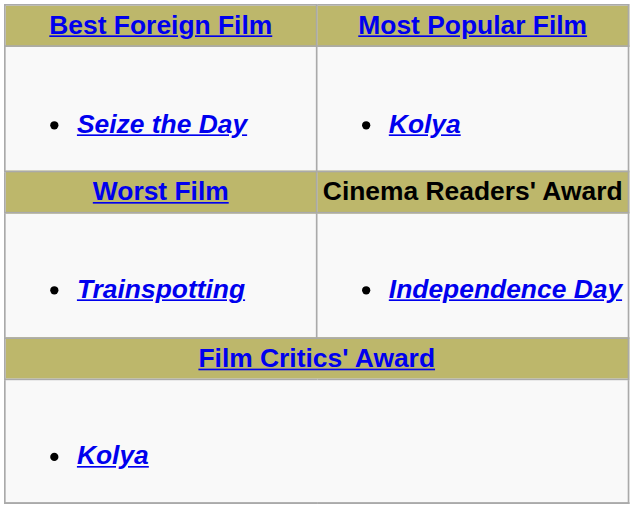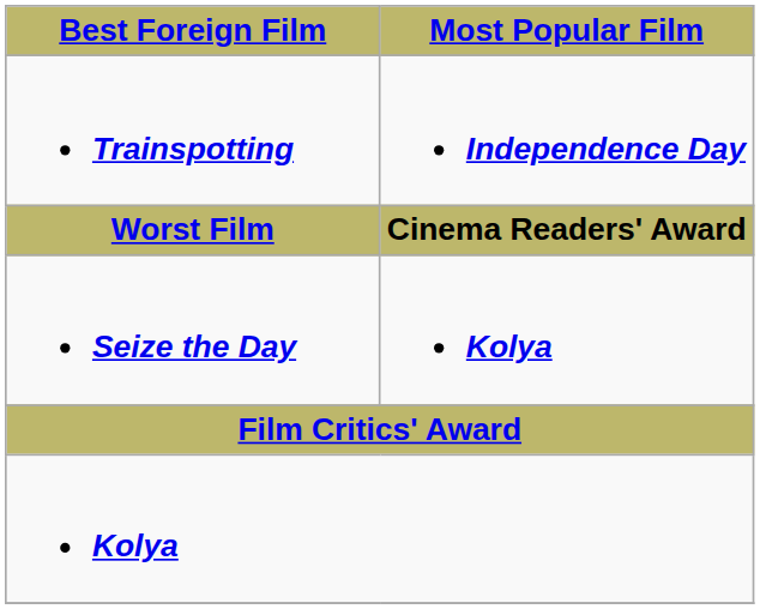 <table class=wikitable>
 <tr>
 <th style="background:#BDB76B; width: 50%"><a href='#'>Best Foreign Film</a></th>
 <th style="background:#BDB76B; width: 50%"><a href='#'>Most Popular Film</a></th>
 </tr>
 <tr>
-<td valign="top"><br><ul><li><strong><em><a href='#'>Seize the Day</a></em></strong></li></ul></td>
-<td valign="top"><br><ul><li><strong><em><a href='#'>Kolya</a></em></strong></li></ul></td>
+<td valign="top"><br><ul><li><strong><em><a href='#'>Trainspotting</a></em></strong></li></ul></td>
+<td valign="top"><br><ul><li><strong><em><a href='#'>Independence Day</a></em></strong></li></ul></td>
 </tr>
 <tr>
 <th style="background:#BDB76B; width: 50%"><a href='#'>Worst Film</a></th>
 <th style="background:#BDB76B; width: 50%">Cinema Readers' Award</th>
 </tr>
 <tr>
-<td valign="top"><br><ul><li><strong><em><a href='#'>Trainspotting</a></em></strong></li></ul></td>
-<td valign="top"><br><ul><li><strong><em><a href='#'>Independence Day</a></em></strong></li></ul></td>
+<td valign="top"><br><ul><li><strong><em><a href='#'>Seize the Day</a></em></strong></li></ul></td>
+<td valign="top"><br><ul><li><strong><em><a href='#'>Kolya</a></em></strong></li></ul></td>
 </tr>
 <tr>
 <th style="background:#BDB76B; width: 50%" colspan="2"><a href='#'>Film Critics' Award</a></th>
 </tr>
 <tr>
 <td valign="top" colspan="2"><br><ul><li><strong><em><a href='#'>Kolya</a></em></strong></li></ul></td>
 </tr>
 <tr>
 </tr>
 </table>
